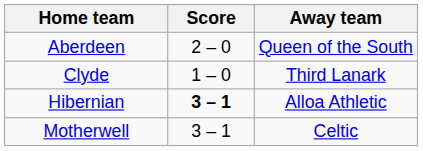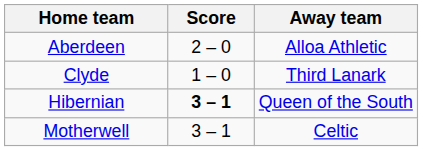 <table class="wikitable" style="text-align: center">
 <tr>
 <th width=140>Home team</th>
 <th width=70>Score</th>
 <th width=140>Away team</th>
 </tr>
 <tr>
 <td><a href='#'>Aberdeen</a></td>
 <td>2 – 0</td>
-<td><a href='#'>Queen of the South</a></td>
+<td><a href='#'>Alloa Athletic</a></td>
 </tr>
 <tr>
 <td><a href='#'>Clyde</a></td>
 <td>1 – 0</td>
 <td><a href='#'>Third Lanark</a></td>
 </tr>
 <tr>
 <td><a href='#'>Hibernian</a></td>
 <td><strong>3 – 1</strong></td>
-<td><a href='#'>Alloa Athletic</a></td>
+<td><a href='#'>Queen of the South</a></td>
 </tr>
 <tr>
 <td><a href='#'>Motherwell</a></td>
 <td>3 – 1</td>
 <td><a href='#'>Celtic</a></td>
 </tr>
 </table>
